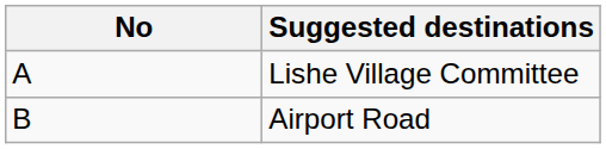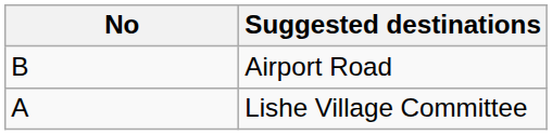 <table class="wikitable" style="margin-bottom: 10px;">
 <tr>
 <th width="135px">No</th>
 <th>Suggested destinations</th>
 </tr>
 <tr>
+<td>B</td>
+<td>Airport Road</td>
+</tr>
+<tr>
 <td>A</td>
 <td>Lishe Village Committee</td>
 </tr>
-<tr>
-<td>B</td>
-<td>Airport Road</td>
-</tr>
 </table>
